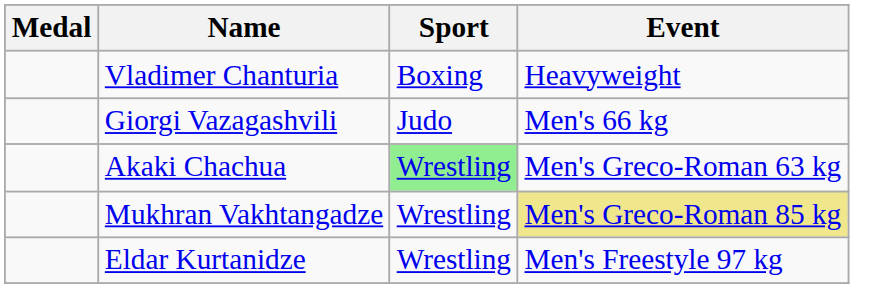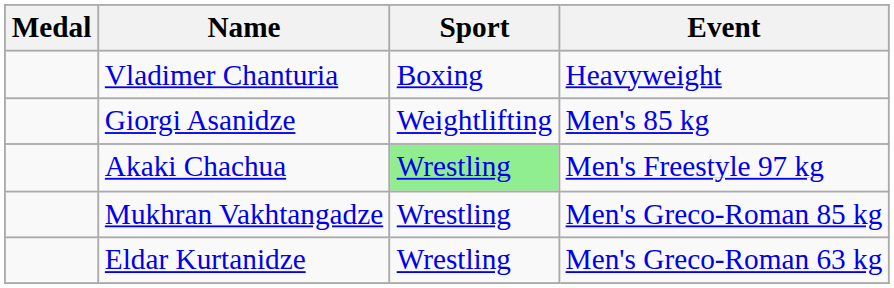 <table class="wikitable">
 <tr>
 <th>Medal</th>
 <th>Name</th>
 <th>Sport</th>
 <th>Event</th>
 </tr>
 <tr>
 <td></td>
 <td><a href='#'>Vladimer Chanturia</a></td>
 <td><a href='#'>Boxing</a></td>
 <td><a href='#'>Heavyweight</a></td>
 </tr>
 <tr>
 <td></td>
-<td><a href='#'>Giorgi Vazagashvili</a></td>
-<td><a href='#'>Judo</a></td>
-<td><a href='#'>Men's 66 kg</a></td>
+<td><a href='#'>Giorgi Asanidze</a></td>
+<td><a href='#'>Weightlifting</a></td>
+<td><a href='#'>Men's 85 kg</a></td>
 </tr>
 <tr>
 <td></td>
 <td><a href='#'>Akaki Chachua</a></td>
 <td style="background: lightgreen;"><a href='#'>Wrestling</a></td>
-<td><a href='#'>Men's Greco-Roman 63 kg</a></td>
+<td><a href='#'>Men's Freestyle 97 kg</a></td>
 </tr>
 <tr>
 <td></td>
 <td><a href='#'>Mukhran Vakhtangadze</a></td>
 <td><a href='#'>Wrestling</a></td>
-<td style="background: khaki;"><a href='#'>Men's Greco-Roman 85 kg</a></td>
+<td><a href='#'>Men's Greco-Roman 85 kg</a></td>
 </tr>
 <tr>
 <td></td>
 <td><a href='#'>Eldar Kurtanidze</a></td>
 <td><a href='#'>Wrestling</a></td>
-<td><a href='#'>Men's Freestyle 97 kg</a></td>
+<td><a href='#'>Men's Greco-Roman 63 kg</a></td>
 </tr>
 </table>
